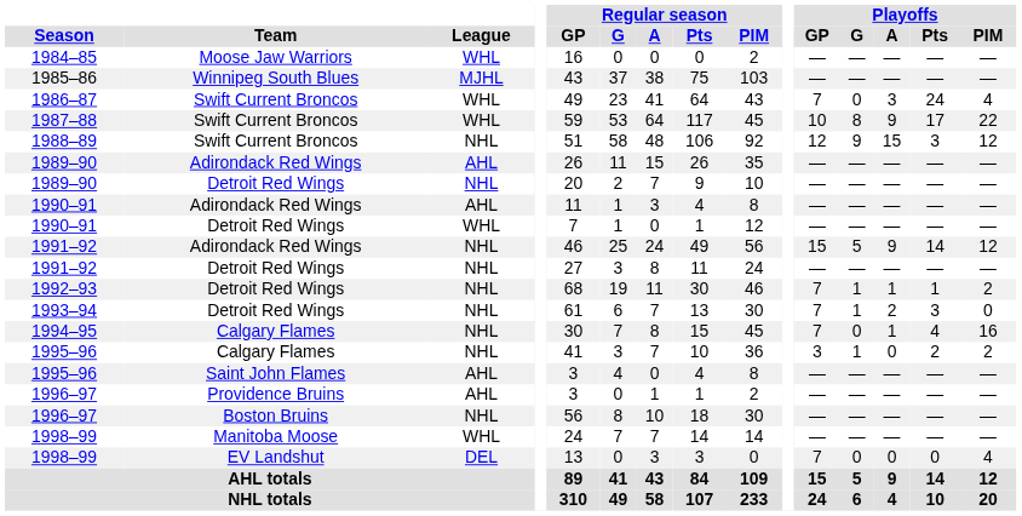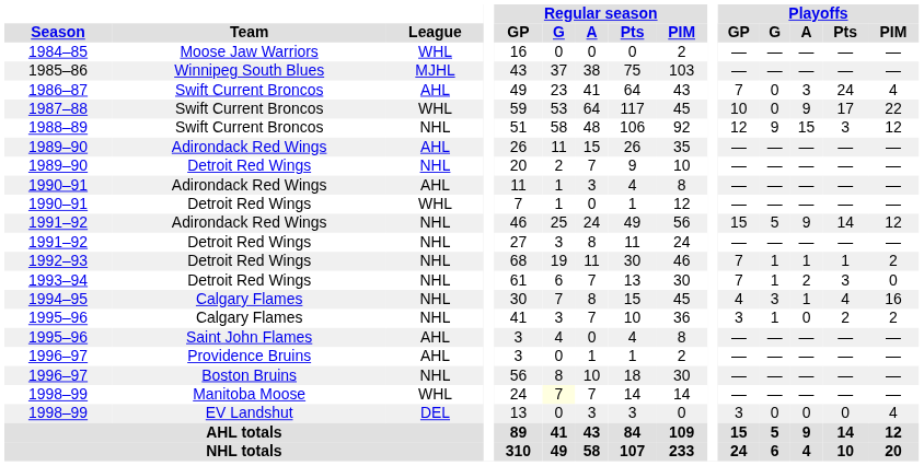 <table border="0" cellpadding="1" cellspacing="0" style="text-align:center; width:60em">
 <tr bgcolor="#e0e0e0">
 <th colspan="3" bgcolor="#ffffff"> </th>
 <th rowspan="100" bgcolor="#ffffff"> </th>
 <th colspan="5"><a href='#'>Regular season</a></th>
 <th rowspan="100" bgcolor="#ffffff"> </th>
 <th colspan="5"><a href='#'>Playoffs</a></th>
 </tr>
 <tr bgcolor="#e0e0e0">
 <th><a href='#'>Season</a></th>
 <th>Team</th>
 <th>League</th>
 <th>GP</th>
 <th><a href='#'>G</a></th>
 <th><a href='#'>A</a></th>
 <th><a href='#'>Pts</a></th>
 <th><a href='#'>PIM</a></th>
 <th>GP</th>
 <th>G</th>
 <th>A</th>
 <th>Pts</th>
 <th>PIM</th>
 </tr>
 <tr>
 <td><a href='#'>1984–85</a></td>
 <td><a href='#'>Moose Jaw Warriors</a></td>
 <td><a href='#'>WHL</a></td>
 <td>16</td>
 <td>0</td>
 <td>0</td>
 <td>0</td>
 <td>2</td>
 <td>—</td>
 <td>—</td>
 <td>—</td>
 <td>—</td>
 <td>—</td>
 </tr>
 <tr style="background:#f0f0f0;">
 <td>1985–86</td>
 <td><a href='#'>Winnipeg South Blues</a></td>
 <td><a href='#'>MJHL</a></td>
 <td>43</td>
 <td>37</td>
 <td>38</td>
 <td>75</td>
 <td>103</td>
 <td>—</td>
 <td>—</td>
 <td>—</td>
 <td>—</td>
 <td>—</td>
 </tr>
 <tr>
 <td><a href='#'>1986–87</a></td>
 <td><a href='#'>Swift Current Broncos</a></td>
-<td>WHL</td>
+<td><a href='#'>AHL</a></td>
 <td>49</td>
 <td>23</td>
 <td>41</td>
 <td>64</td>
 <td>43</td>
 <td>7</td>
 <td>0</td>
 <td>3</td>
 <td>24</td>
 <td>4</td>
 </tr>
 <tr style="background:#f0f0f0;">
 <td><a href='#'>1987–88</a></td>
 <td>Swift Current Broncos</td>
 <td>WHL</td>
 <td>59</td>
 <td>53</td>
 <td>64</td>
 <td>117</td>
 <td>45</td>
 <td>10</td>
-<td>8</td>
+<td>0</td>
 <td>9</td>
 <td>17</td>
 <td>22</td>
 </tr>
 <tr>
 <td><a href='#'>1988–89</a></td>
 <td>Swift Current Broncos</td>
 <td>NHL</td>
 <td>51</td>
 <td>58</td>
 <td>48</td>
 <td>106</td>
 <td>92</td>
 <td>12</td>
 <td>9</td>
 <td>15</td>
 <td>3</td>
 <td>12</td>
 </tr>
 <tr style="background:#f0f0f0;">
 <td><a href='#'>1989–90</a></td>
 <td><a href='#'>Adirondack Red Wings</a></td>
 <td><a href='#'>AHL</a></td>
 <td>26</td>
 <td>11</td>
 <td>15</td>
 <td>26</td>
 <td>35</td>
 <td>—</td>
 <td>—</td>
 <td>—</td>
 <td>—</td>
 <td>—</td>
 </tr>
 <tr>
 <td><a href='#'>1989–90</a></td>
 <td><a href='#'>Detroit Red Wings</a></td>
 <td><a href='#'>NHL</a></td>
 <td>20</td>
 <td>2</td>
 <td>7</td>
 <td>9</td>
 <td>10</td>
 <td>—</td>
 <td>—</td>
 <td>—</td>
 <td>—</td>
 <td>—</td>
 </tr>
 <tr style="background:#f0f0f0;">
 <td><a href='#'>1990–91</a></td>
 <td>Adirondack Red Wings</td>
 <td>AHL</td>
 <td>11</td>
 <td>1</td>
 <td>3</td>
 <td>4</td>
 <td>8</td>
 <td>—</td>
 <td>—</td>
 <td>—</td>
 <td>—</td>
 <td>—</td>
 </tr>
 <tr>
 <td><a href='#'>1990–91</a></td>
 <td>Detroit Red Wings</td>
 <td>WHL</td>
 <td>7</td>
 <td>1</td>
 <td>0</td>
 <td>1</td>
 <td>12</td>
 <td>—</td>
 <td>—</td>
 <td>—</td>
 <td>—</td>
 <td>—</td>
 </tr>
 <tr style="background:#f0f0f0;">
 <td><a href='#'>1991–92</a></td>
 <td>Adirondack Red Wings</td>
 <td>NHL</td>
 <td>46</td>
 <td>25</td>
 <td>24</td>
 <td>49</td>
 <td>56</td>
 <td>15</td>
 <td>5</td>
 <td>9</td>
 <td>14</td>
 <td>12</td>
 </tr>
 <tr>
 <td><a href='#'>1991–92</a></td>
 <td>Detroit Red Wings</td>
 <td>NHL</td>
 <td>27</td>
 <td>3</td>
 <td>8</td>
 <td>11</td>
 <td>24</td>
 <td>—</td>
 <td>—</td>
 <td>—</td>
 <td>—</td>
 <td>—</td>
 </tr>
 <tr style="background:#f0f0f0;">
 <td><a href='#'>1992–93</a></td>
 <td>Detroit Red Wings</td>
 <td>NHL</td>
 <td>68</td>
 <td>19</td>
 <td>11</td>
 <td>30</td>
 <td>46</td>
 <td>7</td>
 <td>1</td>
 <td>1</td>
 <td>1</td>
 <td>2</td>
 </tr>
 <tr>
 <td><a href='#'>1993–94</a></td>
 <td>Detroit Red Wings</td>
 <td>NHL</td>
 <td>61</td>
 <td>6</td>
 <td>7</td>
 <td>13</td>
 <td>30</td>
 <td>7</td>
 <td>1</td>
 <td>2</td>
 <td>3</td>
 <td>0</td>
 </tr>
 <tr style="background:#f0f0f0;">
 <td><a href='#'>1994–95</a></td>
 <td><a href='#'>Calgary Flames</a></td>
 <td>NHL</td>
 <td>30</td>
 <td>7</td>
 <td>8</td>
 <td>15</td>
 <td>45</td>
-<td>7</td>
-<td>0</td>
+<td>4</td>
+<td>3</td>
 <td>1</td>
 <td>4</td>
 <td>16</td>
 </tr>
 <tr>
 <td><a href='#'>1995–96</a></td>
 <td>Calgary Flames</td>
 <td>NHL</td>
 <td>41</td>
 <td>3</td>
 <td>7</td>
 <td>10</td>
 <td>36</td>
 <td>3</td>
 <td>1</td>
 <td>0</td>
 <td>2</td>
 <td>2</td>
 </tr>
 <tr style="background:#f0f0f0;">
 <td><a href='#'>1995–96</a></td>
 <td><a href='#'>Saint John Flames</a></td>
 <td>AHL</td>
 <td>3</td>
 <td>4</td>
 <td>0</td>
 <td>4</td>
 <td>8</td>
 <td>—</td>
 <td>—</td>
 <td>—</td>
 <td>—</td>
 <td>—</td>
 </tr>
 <tr>
 <td><a href='#'>1996–97</a></td>
 <td><a href='#'>Providence Bruins</a></td>
 <td>AHL</td>
 <td>3</td>
 <td>0</td>
 <td>1</td>
 <td>1</td>
 <td>2</td>
 <td>—</td>
 <td>—</td>
 <td>—</td>
 <td>—</td>
 <td>—</td>
 </tr>
 <tr style="background:#f0f0f0;">
 <td><a href='#'>1996–97</a></td>
 <td><a href='#'>Boston Bruins</a></td>
 <td>NHL</td>
 <td>56</td>
 <td>8</td>
 <td>10</td>
 <td>18</td>
 <td>30</td>
 <td>—</td>
 <td>—</td>
 <td>—</td>
 <td>—</td>
 <td>—</td>
 </tr>
 <tr>
 <td><a href='#'>1998–99</a></td>
 <td><a href='#'>Manitoba Moose</a></td>
 <td>WHL</td>
 <td>24</td>
-<td>7</td>
+<td style="background: lightyellow;">7</td>
 <td>7</td>
 <td>14</td>
 <td>14</td>
 <td>—</td>
 <td>—</td>
 <td>—</td>
 <td>—</td>
 <td>—</td>
 </tr>
 <tr style="background:#f0f0f0;">
 <td><a href='#'>1998–99</a></td>
 <td><a href='#'>EV Landshut</a></td>
 <td><a href='#'>DEL</a></td>
 <td>13</td>
 <td>0</td>
 <td>3</td>
 <td>3</td>
 <td>0</td>
-<td>7</td>
+<td>3</td>
 <td>0</td>
 <td>0</td>
 <td>0</td>
 <td>4</td>
 </tr>
 <tr style="background:#e0e0e0;">
 <th colspan="3">AHL totals</th>
 <th>89</th>
 <th>41</th>
 <th>43</th>
 <th>84</th>
 <th>109</th>
 <th>15</th>
 <th>5</th>
 <th>9</th>
 <th>14</th>
 <th>12</th>
 </tr>
 <tr style="background:#e0e0e0;">
 <th colspan="3">NHL totals</th>
 <th>310</th>
 <th>49</th>
 <th>58</th>
 <th>107</th>
 <th>233</th>
 <th>24</th>
 <th>6</th>
 <th>4</th>
 <th>10</th>
 <th>20</th>
 </tr>
 </table>
